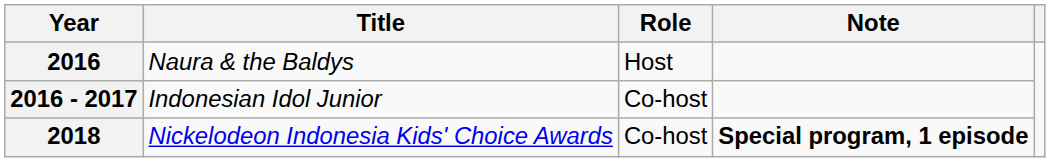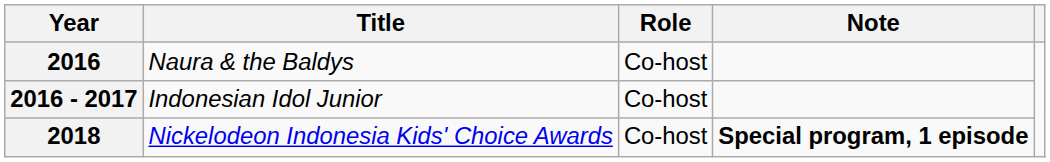 <table class="wikitable plainrowheaders sortable">
 <tr>
 <th>Year</th>
 <th>Title</th>
 <th>Role</th>
 <th scope="col" class="unsortable">Note</th>
 <th></th>
 </tr>
 <tr>
 <th scope="row">2016</th>
 <td><em>Naura & the Baldys</em></td>
-<td>Host</td>
+<td>Co-host</td>
 <td></td>
 </tr>
 <tr>
 <th scope="row">2016 - 2017</th>
 <td><em>Indonesian Idol Junior</em></td>
 <td>Co-host</td>
 <td></td>
 </tr>
 <tr>
 <th scope="row">2018</th>
 <td><em><a href='#'>Nickelodeon Indonesia Kids' Choice Awards</a></em></td>
 <td>Co-host</td>
 <td><strong>Special program, 1 episode</strong></td>
 </tr>
 </table>
